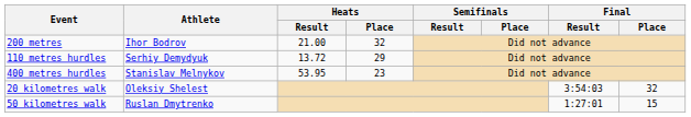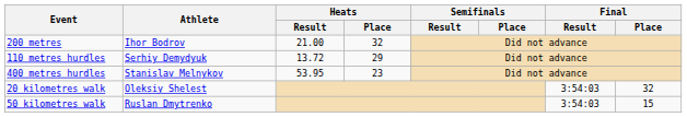 <table class=wikitable style="font-size:90%">
 <tr>
 <th rowspan=2, width=180>Event</th>
 <th rowspan=2, width=250>Athlete</th>
 <th colspan=2>Heats</th>
 <th colspan=2>Semifinals</th>
 <th colspan=2>Final</th>
 </tr>
 <tr>
 <th width=100>Result</th>
 <th width=100>Place</th>
 <th width=100>Result</th>
 <th width=100>Place</th>
 <th width=100>Result</th>
 <th width=100>Place</th>
 </tr>
 <tr align=center>
 <td align=left><a href='#'>200 metres</a></td>
 <td align=left><a href='#'>Ihor Bodrov</a></td>
 <td>21.00</td>
 <td>32</td>
 <td colspan=4, bgcolor=wheat>Did not advance</td>
 </tr>
 <tr align=center>
 <td align=left><a href='#'>110 metres hurdles</a></td>
 <td align=left><a href='#'>Serhiy Demydyuk</a></td>
 <td>13.72</td>
 <td>29</td>
 <td colspan=4, bgcolor=wheat>Did not advance</td>
 </tr>
 <tr align=center>
 <td align=left><a href='#'>400 metres hurdles</a></td>
 <td align=left><a href='#'>Stanislav Melnykov</a></td>
 <td>53.95</td>
 <td>23</td>
 <td colspan=4, bgcolor=wheat>Did not advance</td>
 </tr>
 <tr align=center>
 <td align=left><a href='#'>20 kilometres walk</a></td>
 <td align=left><a href='#'>Oleksiy Shelest</a></td>
 <td colspan=4, bgcolor=wheat></td>
 <td>3:54:03</td>
 <td>32</td>
 </tr>
 <tr align=center>
 <td align=left><a href='#'>50 kilometres walk</a></td>
 <td align=left><a href='#'>Ruslan Dmytrenko</a></td>
 <td colspan=4, bgcolor=wheat></td>
-<td>1:27:01</td>
+<td>3:54:03</td>
 <td>15</td>
 </tr>
 </table>
